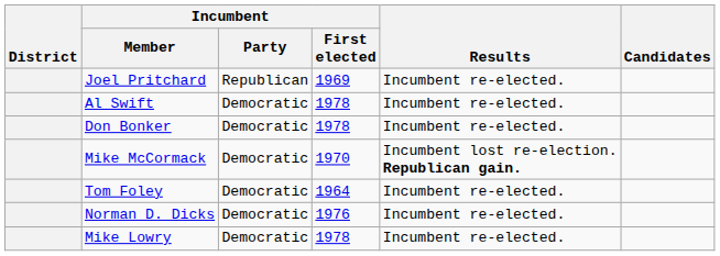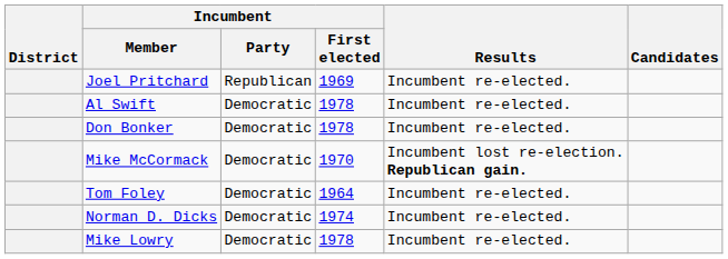 <table class=wikitable>
 <tr valign=bottom>
 <th rowspan=2>District</th>
 <th colspan=3>Incumbent</th>
 <th rowspan=2>Results</th>
 <th rowspan=2>Candidates</th>
 </tr>
 <tr>
 <th>Member</th>
 <th>Party</th>
 <th>First<br>elected</th>
 </tr>
 <tr>
 <th></th>
 <td><a href='#'>Joel Pritchard</a></td>
 <td>Republican</td>
 <td><a href='#'>1969</a></td>
 <td>Incumbent re-elected.</td>
 <td nowrap></td>
 </tr>
 <tr>
 <th></th>
 <td><a href='#'>Al Swift</a></td>
 <td>Democratic</td>
 <td><a href='#'>1978</a></td>
 <td>Incumbent re-elected.</td>
 <td nowrap></td>
 </tr>
 <tr>
 <th></th>
 <td><a href='#'>Don Bonker</a></td>
 <td>Democratic</td>
 <td><a href='#'>1978</a></td>
 <td>Incumbent re-elected.</td>
 <td nowrap></td>
 </tr>
 <tr>
 <th></th>
 <td><a href='#'>Mike McCormack</a></td>
 <td>Democratic</td>
 <td><a href='#'>1970</a></td>
 <td>Incumbent lost re-election.<br><strong>Republican gain.</strong></td>
 <td nowrap></td>
 </tr>
 <tr>
 <th></th>
 <td><a href='#'>Tom Foley</a></td>
 <td>Democratic</td>
 <td><a href='#'>1964</a></td>
 <td>Incumbent re-elected.</td>
 <td nowrap></td>
 </tr>
 <tr>
 <th></th>
 <td><a href='#'>Norman D. Dicks</a></td>
 <td>Democratic</td>
-<td><a href='#'>1976</a></td>
+<td><a href='#'>1974</a></td>
 <td>Incumbent re-elected.</td>
 <td nowrap></td>
 </tr>
 <tr>
 <th></th>
 <td><a href='#'>Mike Lowry</a></td>
 <td>Democratic</td>
 <td><a href='#'>1978</a></td>
 <td>Incumbent re-elected.</td>
 <td nowrap></td>
 </tr>
 </table>
